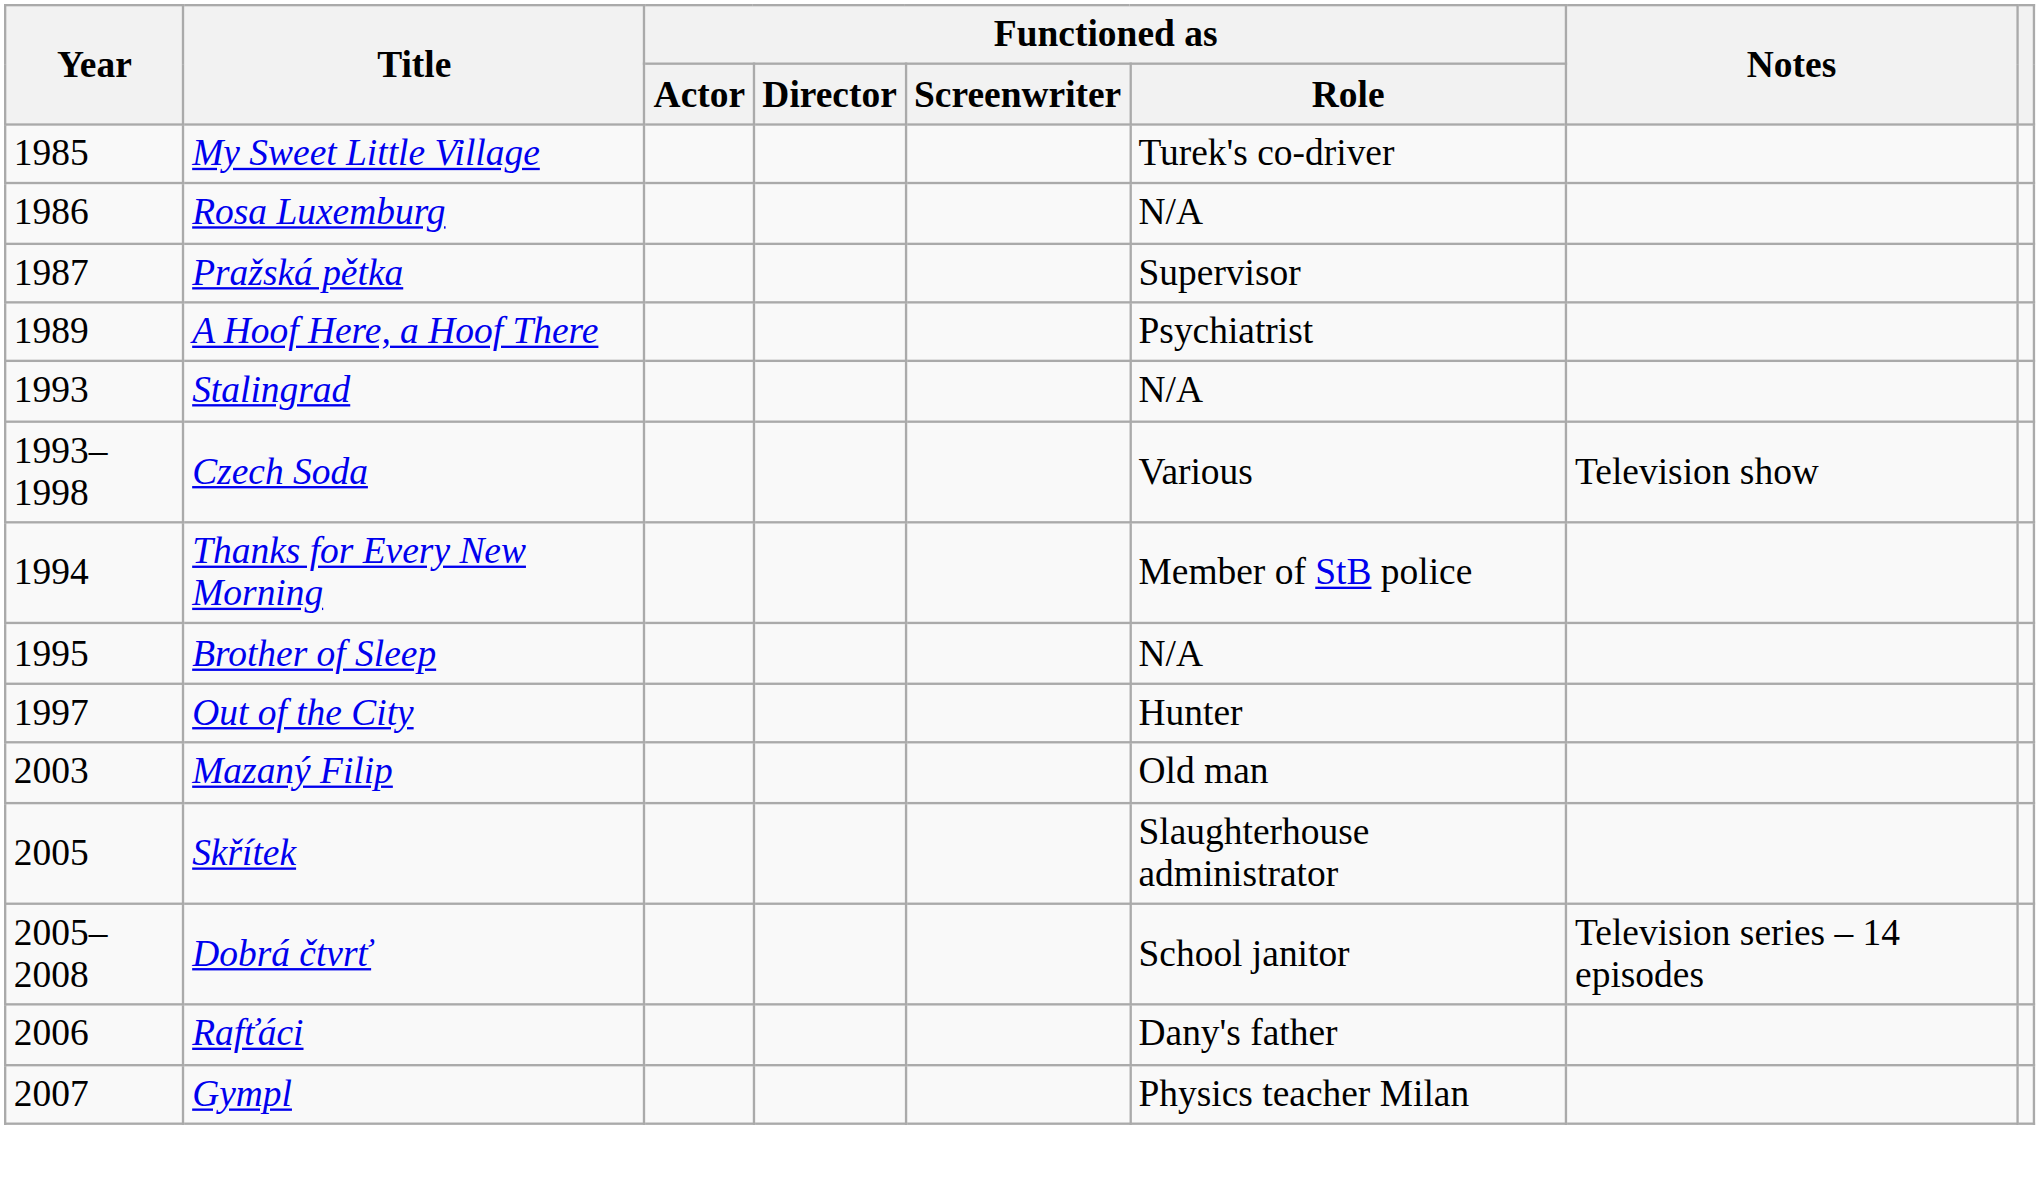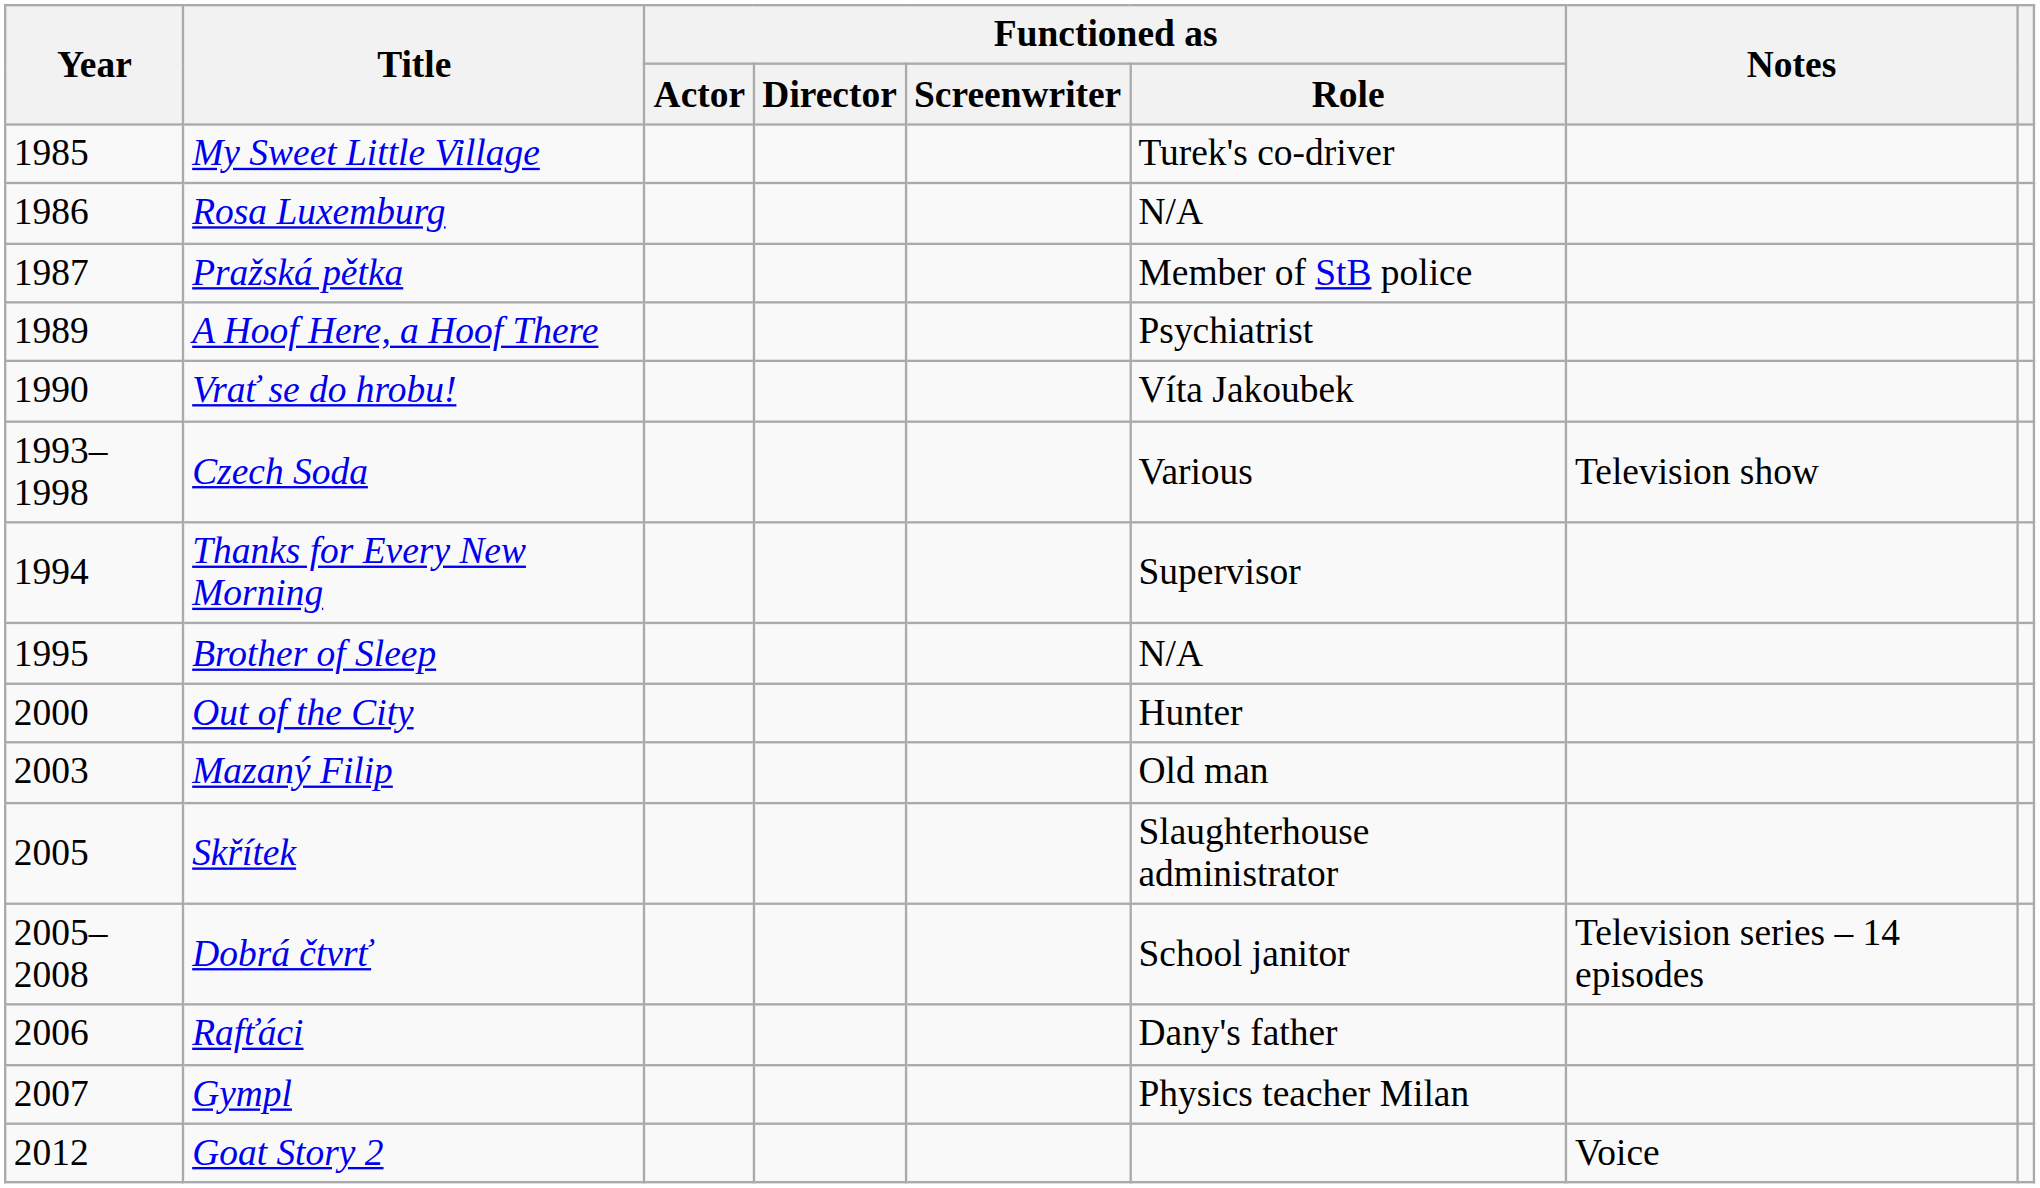 <table class="wikitable sortable plainrowheaders">
 <tr>
 <th rowspan="2">Year</th>
 <th rowspan="2">Title</th>
 <th colspan="4">Functioned as</th>
 <th rowspan="2" class="unsortable">Notes</th>
 <th rowspan="2" class="unsortable"></th>
 </tr>
 <tr>
 <th>Actor</th>
 <th>Director</th>
 <th>Screenwriter</th>
 <th>Role</th>
 </tr>
 <tr>
 <td>1985</td>
 <td><em><a href='#'>My Sweet Little Village</a></em></td>
 <td></td>
 <td></td>
 <td></td>
 <td>Turek's co-driver</td>
 <td></td>
 <td style="text-align:center;"></td>
 </tr>
 <tr>
 <td>1986</td>
 <td><em><a href='#'>Rosa Luxemburg</a></em></td>
 <td></td>
 <td></td>
 <td></td>
 <td>N/A</td>
 <td></td>
 <td style="text-align:center;"></td>
 </tr>
 <tr>
 <td>1987</td>
 <td><em><a href='#'>Pražská pětka</a></em></td>
 <td></td>
 <td></td>
 <td></td>
-<td>Supervisor</td>
+<td>Member of <a href='#'>StB</a> police</td>
 <td></td>
 <td style="text-align:center;"></td>
 </tr>
 <tr>
 <td>1989</td>
 <td><em><a href='#'>A Hoof Here, a Hoof There</a></em></td>
 <td></td>
 <td></td>
 <td></td>
 <td>Psychiatrist</td>
 <td></td>
 <td style="text-align:center;"></td>
 </tr>
 <tr>
-<td>1993</td>
-<td><em><a href='#'>Stalingrad</a></em></td>
+<td>1990</td>
+<td><em><a href='#'>Vrať se do hrobu!</a></em></td>
 <td></td>
 <td></td>
 <td></td>
-<td>N/A</td>
+<td>Víta Jakoubek</td>
 <td></td>
 <td style="text-align:center;"></td>
 </tr>
 <tr>
 <td>1993–1998</td>
 <td><em><a href='#'>Czech Soda</a></em></td>
 <td></td>
 <td></td>
 <td></td>
 <td>Various</td>
 <td>Television show</td>
 <td style="text-align:center;"></td>
 </tr>
 <tr>
 <td>1994</td>
 <td><em><a href='#'>Thanks for Every New Morning</a></em></td>
 <td></td>
 <td></td>
 <td></td>
-<td>Member of <a href='#'>StB</a> police</td>
+<td>Supervisor</td>
 <td></td>
 <td style="text-align:center;"></td>
 </tr>
 <tr>
 <td>1995</td>
 <td><em><a href='#'>Brother of Sleep</a></em></td>
 <td></td>
 <td></td>
 <td></td>
 <td>N/A</td>
 <td></td>
 <td style="text-align:center;"></td>
 </tr>
 <tr>
-<td>1997</td>
+<td>2000</td>
 <td><em><a href='#'>Out of the City</a></em></td>
 <td></td>
 <td></td>
 <td></td>
 <td>Hunter</td>
 <td></td>
 <td style="text-align:center;"></td>
 </tr>
 <tr>
 <td>2003</td>
 <td><em><a href='#'>Mazaný Filip</a></em></td>
 <td></td>
 <td></td>
 <td></td>
 <td>Old man</td>
 <td></td>
 <td style="text-align:center;"></td>
 </tr>
 <tr>
 <td>2005</td>
 <td><em><a href='#'>Skřítek</a></em></td>
 <td></td>
 <td></td>
 <td></td>
 <td>Slaughterhouse administrator</td>
 <td></td>
 <td style="text-align:center;"></td>
 </tr>
 <tr>
 <td>2005–2008</td>
 <td><em><a href='#'>Dobrá čtvrť</a></em></td>
 <td></td>
 <td></td>
 <td></td>
 <td>School janitor</td>
 <td>Television series – 14 episodes</td>
 <td style="text-align:center;"></td>
 </tr>
 <tr>
 <td>2006</td>
 <td><em><a href='#'>Rafťáci</a></em></td>
 <td></td>
 <td></td>
 <td></td>
 <td>Dany's father</td>
 <td></td>
 <td style="text-align:center;"></td>
 </tr>
 <tr>
 <td>2007</td>
 <td><em><a href='#'>Gympl</a></em></td>
 <td></td>
 <td></td>
 <td></td>
 <td>Physics teacher Milan</td>
 <td></td>
 <td style="text-align:center;"></td>
 </tr>
+<tr>
+<td>2012</td>
+<td><em><a href='#'>Goat Story 2</a></em></td>
+<td></td>
+<td></td>
+<td></td>
+<td></td>
+<td>Voice</td>
+<td style="text-align:center;"></td>
+</tr>
 </table>
